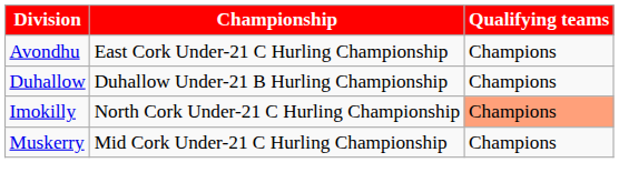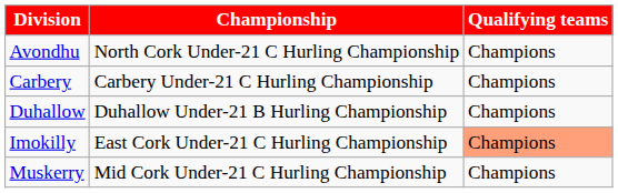 <table class="wikitable">
 <tr>
 <th style="background:red;color:white">Division</th>
 <th style="background:red;color:white">Championship</th>
 <th style="background:red;color:white">Qualifying teams</th>
 </tr>
 <tr>
 <td><a href='#'>Avondhu</a></td>
-<td>East Cork Under-21 C Hurling Championship</td>
+<td>North Cork Under-21 C Hurling Championship</td>
+<td>Champions</td>
+</tr>
+<tr>
+<td><a href='#'>Carbery</a></td>
+<td>Carbery Under-21 C Hurling Championship</td>
 <td>Champions</td>
 </tr>
 <tr>
 <td><a href='#'>Duhallow</a></td>
 <td>Duhallow Under-21 B Hurling Championship</td>
 <td>Champions</td>
 </tr>
 <tr>
 <td><a href='#'>Imokilly</a></td>
-<td>North Cork Under-21 C Hurling Championship</td>
+<td>East Cork Under-21 C Hurling Championship</td>
 <td style="background: lightsalmon;">Champions</td>
 </tr>
 <tr>
 <td><a href='#'>Muskerry</a></td>
 <td>Mid Cork Under-21 C Hurling Championship</td>
 <td>Champions</td>
 </tr>
 </table>
